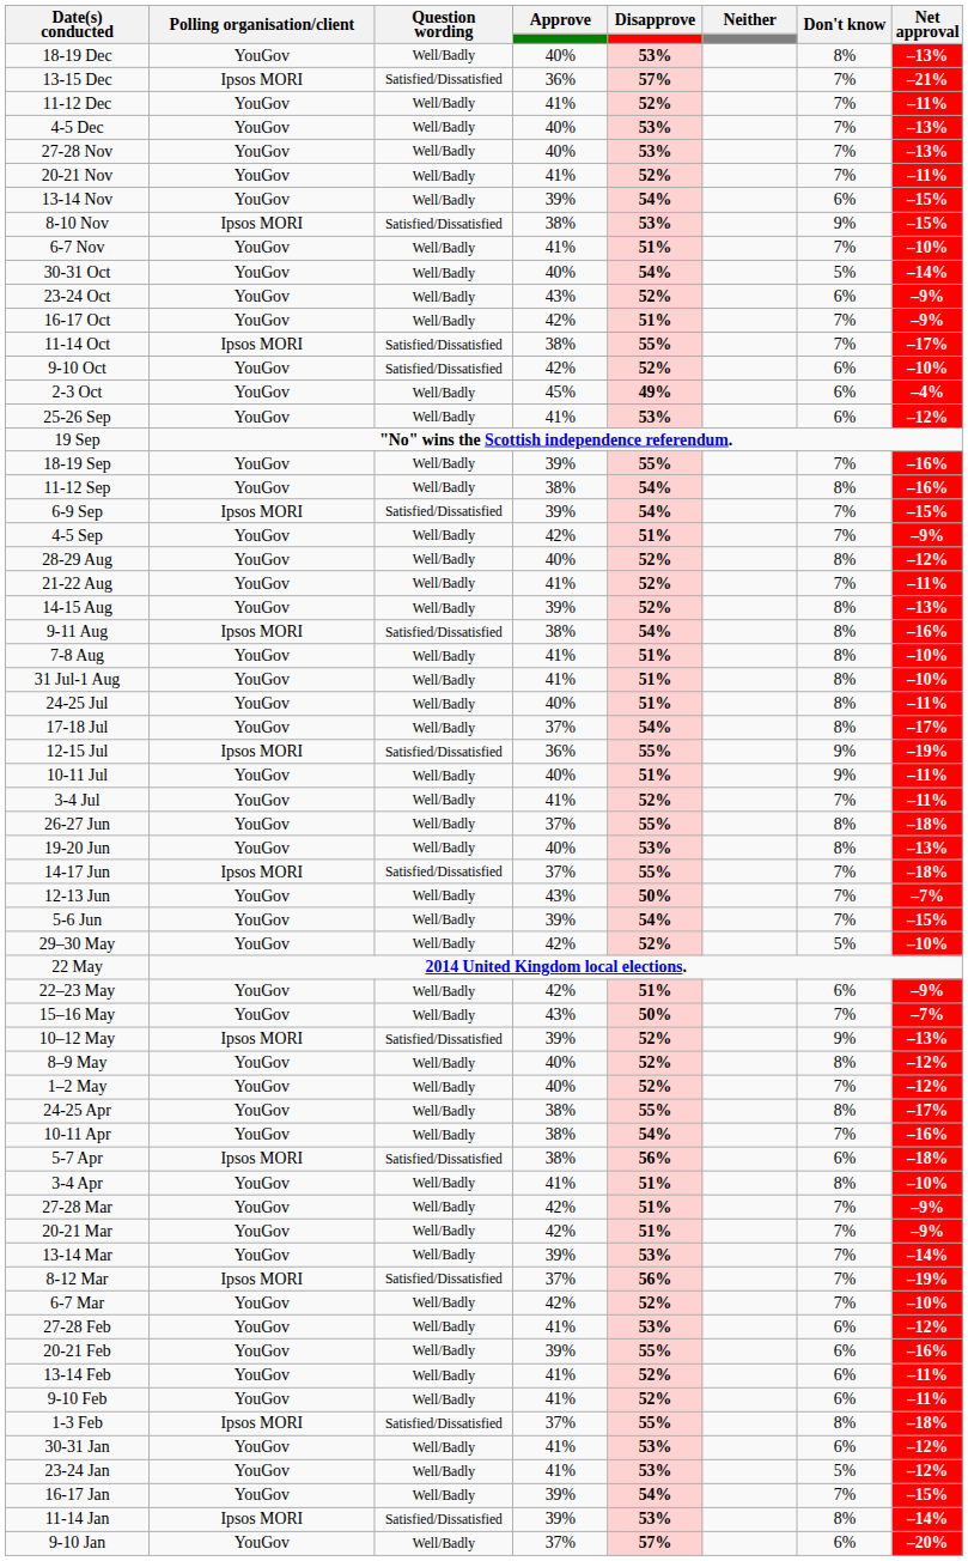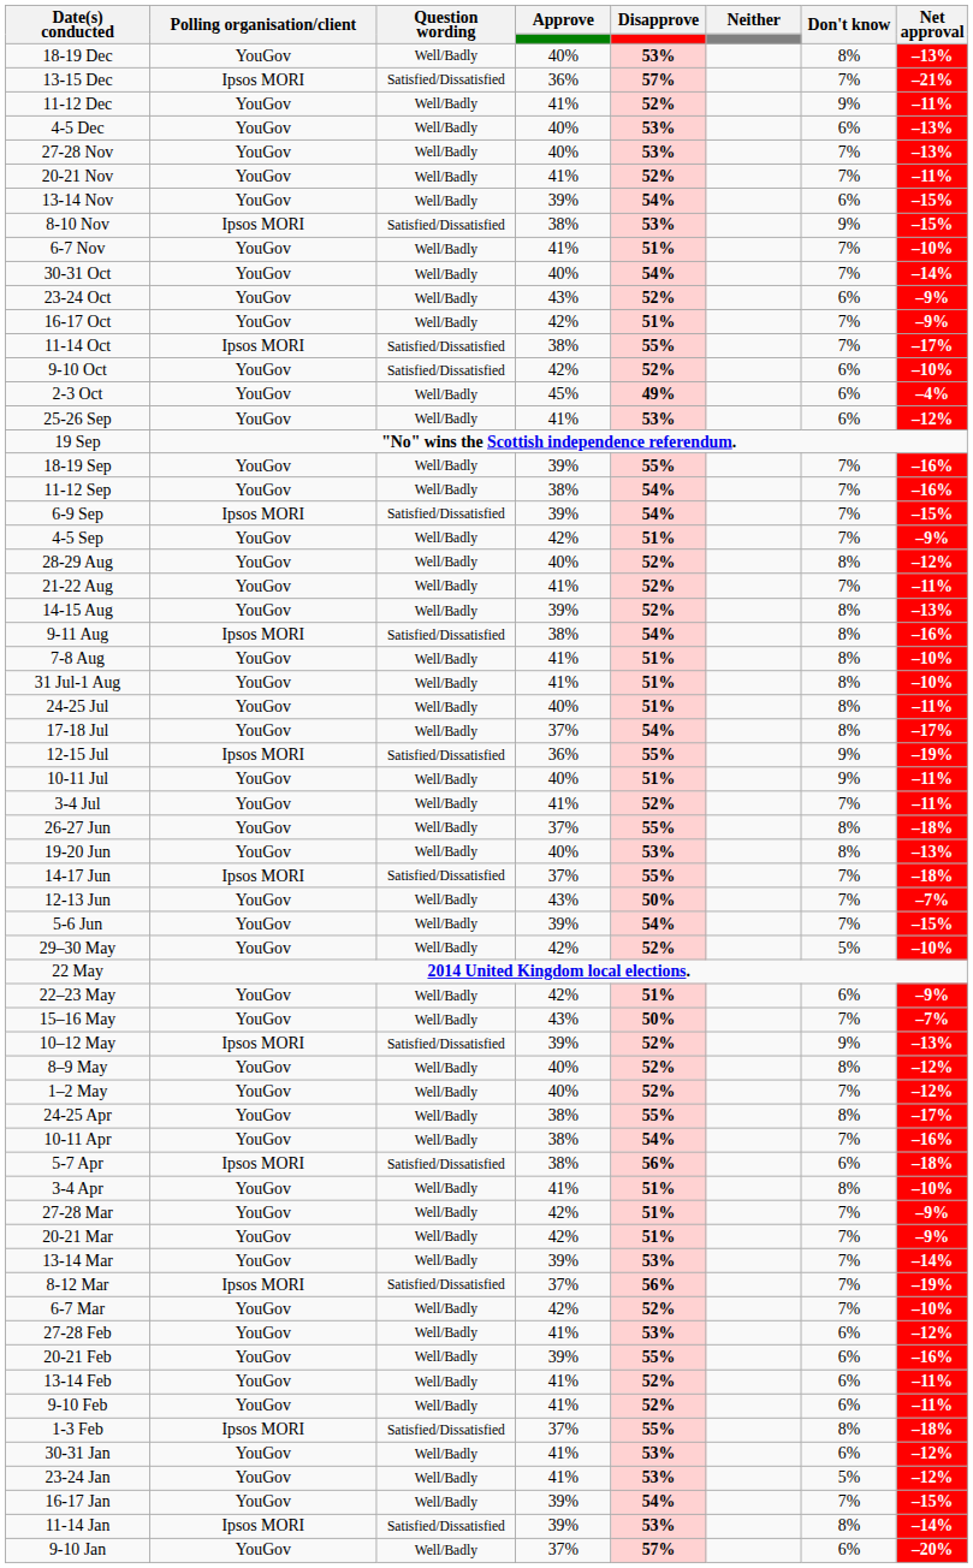 <table class="wikitable collapsible sortable" style="text-align:center;font-size:95%;line-height:14px;">
 <tr>
 <th style="width:125px;" rowspan="2">Date(s)<br>conducted</th>
 <th style="width:200px;" rowspan="2">Polling organisation/client</th>
 <th style="width:120px;" rowspan="2">Question<br>wording</th>
 <th class="unsortable" style="width:80px;">Approve</th>
 <th class="unsortable" style="width: 80px;">Disapprove</th>
 <th class="unsortable" style="width:80px;">Neither</th>
 <th class="unsortable" style="width:80px;" rowspan="2">Don't know</th>
 <th class="unsortable" style="width:20px;" rowspan="2">Net approval</th>
 </tr>
 <tr>
 <th class="unsortable" style="background:green;width:60px;"></th>
 <th class="unsortable" style="background:red;width:60px;"></th>
 <th class="unsortable" style="background:grey;width:60px;"></th>
 </tr>
 <tr>
 <td>18-19 Dec</td>
 <td>YouGov</td>
 <td><small>Well/Badly</small></td>
 <td>40%</td>
 <td style="background:#FFD2D2"><strong>53%</strong></td>
 <td></td>
 <td>8%</td>
 <td style="background:red;color:white;"><strong>–13%</strong></td>
 </tr>
 <tr>
 <td>13-15 Dec</td>
 <td>Ipsos MORI</td>
 <td><small>Satisfied/Dissatisfied</small></td>
 <td>36%</td>
 <td style="background:#FFD2D2"><strong>57%</strong></td>
 <td></td>
 <td>7%</td>
 <td style="background:red;color:white;"><strong>–21%</strong></td>
 </tr>
 <tr>
 <td>11-12 Dec</td>
 <td>YouGov</td>
 <td><small>Well/Badly</small></td>
 <td>41%</td>
 <td style="background:#FFD2D2"><strong>52%</strong></td>
 <td></td>
-<td>7%</td>
+<td>9%</td>
 <td style="background:red;color:white;"><strong>–11%</strong></td>
 </tr>
 <tr>
 <td>4-5 Dec</td>
 <td>YouGov</td>
 <td><small>Well/Badly</small></td>
 <td>40%</td>
 <td style="background:#FFD2D2"><strong>53%</strong></td>
 <td></td>
-<td>7%</td>
+<td>6%</td>
 <td style="background:red;color:white;"><strong>–13%</strong></td>
 </tr>
 <tr>
 <td>27-28 Nov</td>
 <td>YouGov</td>
 <td><small>Well/Badly</small></td>
 <td>40%</td>
 <td style="background:#FFD2D2"><strong>53%</strong></td>
 <td></td>
 <td>7%</td>
 <td style="background:red;color:white;"><strong>–13%</strong></td>
 </tr>
 <tr>
 <td>20-21 Nov</td>
 <td>YouGov</td>
 <td><small>Well/Badly</small></td>
 <td>41%</td>
 <td style="background:#FFD2D2"><strong>52%</strong></td>
 <td></td>
 <td>7%</td>
 <td style="background:red;color:white;"><strong>–11%</strong></td>
 </tr>
 <tr>
 <td>13-14 Nov</td>
 <td>YouGov</td>
 <td><small>Well/Badly</small></td>
 <td>39%</td>
 <td style="background:#FFD2D2"><strong>54%</strong></td>
 <td></td>
 <td>6%</td>
 <td style="background:red;color:white;"><strong>–15%</strong></td>
 </tr>
 <tr>
 <td>8-10 Nov</td>
 <td>Ipsos MORI</td>
 <td><small>Satisfied/Dissatisfied</small></td>
 <td>38%</td>
 <td style="background:#FFD2D2"><strong>53%</strong></td>
 <td></td>
 <td>9%</td>
 <td style="background:red;color:white;"><strong>–15%</strong></td>
 </tr>
 <tr>
 <td>6-7 Nov</td>
 <td>YouGov</td>
 <td><small>Well/Badly</small></td>
 <td>41%</td>
 <td style="background:#FFD2D2"><strong>51%</strong></td>
 <td></td>
 <td>7%</td>
 <td style="background:red;color:white;"><strong>–10%</strong></td>
 </tr>
 <tr>
 <td>30-31 Oct</td>
 <td>YouGov</td>
 <td><small>Well/Badly</small></td>
 <td>40%</td>
 <td style="background:#FFD2D2"><strong>54%</strong></td>
 <td></td>
-<td>5%</td>
+<td>7%</td>
 <td style="background:red;color:white;"><strong>–14%</strong></td>
 </tr>
 <tr>
 <td>23-24 Oct</td>
 <td>YouGov</td>
 <td><small>Well/Badly</small></td>
 <td>43%</td>
 <td style="background:#FFD2D2"><strong>52%</strong></td>
 <td></td>
 <td>6%</td>
 <td style="background:red;color:white;"><strong>–9%</strong></td>
 </tr>
 <tr>
 <td>16-17 Oct</td>
 <td>YouGov</td>
 <td><small>Well/Badly</small></td>
 <td>42%</td>
 <td style="background:#FFD2D2"><strong>51%</strong></td>
 <td></td>
 <td>7%</td>
 <td style="background:red;color:white;"><strong>–9%</strong></td>
 </tr>
 <tr>
 <td>11-14 Oct</td>
 <td>Ipsos MORI</td>
 <td><small>Satisfied/Dissatisfied</small></td>
 <td>38%</td>
 <td style="background:#FFD2D2"><strong>55%</strong></td>
 <td></td>
 <td>7%</td>
 <td style="background:red;color:white;"><strong>–17%</strong></td>
 </tr>
 <tr>
 <td>9-10 Oct</td>
 <td>YouGov</td>
 <td><small>Satisfied/Dissatisfied</small></td>
 <td>42%</td>
 <td style="background:#FFD2D2"><strong>52%</strong></td>
 <td></td>
 <td>6%</td>
 <td style="background:red;color:white;"><strong>–10%</strong></td>
 </tr>
 <tr>
 <td>2-3 Oct</td>
 <td>YouGov</td>
 <td><small>Well/Badly</small></td>
 <td>45%</td>
 <td style="background:#FFD2D2"><strong>49%</strong></td>
 <td></td>
 <td>6%</td>
 <td style="background:red;color:white;"><strong>–4%</strong></td>
 </tr>
 <tr>
 <td>25-26 Sep</td>
 <td>YouGov</td>
 <td><small>Well/Badly</small></td>
 <td>41%</td>
 <td style="background:#FFD2D2"><strong>53%</strong></td>
 <td></td>
 <td>6%</td>
 <td style="background:red;color:white;"><strong>–12%</strong></td>
 </tr>
 <tr>
 <td>19 Sep</td>
 <td colspan="7"><strong>"No" wins the <a href='#'>Scottish independence referendum</a>.</strong></td>
 </tr>
 <tr>
 <td>18-19 Sep</td>
 <td>YouGov</td>
 <td><small>Well/Badly</small></td>
 <td>39%</td>
 <td style="background:#FFD2D2"><strong>55%</strong></td>
 <td></td>
 <td>7%</td>
 <td style="background:red;color:white;"><strong>–16%</strong></td>
 </tr>
 <tr>
 <td>11-12 Sep</td>
 <td>YouGov</td>
 <td><small>Well/Badly</small></td>
 <td>38%</td>
 <td style="background:#FFD2D2"><strong>54%</strong></td>
 <td></td>
-<td>8%</td>
+<td>7%</td>
 <td style="background:red;color:white;"><strong>–16%</strong></td>
 </tr>
 <tr>
 <td>6-9 Sep</td>
 <td>Ipsos MORI</td>
 <td><small>Satisfied/Dissatisfied</small></td>
 <td>39%</td>
 <td style="background:#FFD2D2"><strong>54%</strong></td>
 <td></td>
 <td>7%</td>
 <td style="background:red;color:white;"><strong>–15%</strong></td>
 </tr>
 <tr>
 <td>4-5 Sep</td>
 <td>YouGov</td>
 <td><small>Well/Badly</small></td>
 <td>42%</td>
 <td style="background:#FFD2D2"><strong>51%</strong></td>
 <td></td>
 <td>7%</td>
 <td style="background:red;color:white;"><strong>–9%</strong></td>
 </tr>
 <tr>
 <td>28-29 Aug</td>
 <td>YouGov</td>
 <td><small>Well/Badly</small></td>
 <td>40%</td>
 <td style="background:#FFD2D2"><strong>52%</strong></td>
 <td></td>
 <td>8%</td>
 <td style="background:red;color:white;"><strong>–12%</strong></td>
 </tr>
 <tr>
 <td>21-22 Aug</td>
 <td>YouGov</td>
 <td><small>Well/Badly</small></td>
 <td>41%</td>
 <td style="background:#FFD2D2"><strong>52%</strong></td>
 <td></td>
 <td>7%</td>
 <td style="background:red;color:white;"><strong>–11%</strong></td>
 </tr>
 <tr>
 <td>14-15 Aug</td>
 <td>YouGov</td>
 <td><small>Well/Badly</small></td>
 <td>39%</td>
 <td style="background:#FFD2D2"><strong>52%</strong></td>
 <td></td>
 <td>8%</td>
 <td style="background:red;color:white;"><strong>–13%</strong></td>
 </tr>
 <tr>
 <td>9-11 Aug</td>
 <td>Ipsos MORI</td>
 <td><small>Satisfied/Dissatisfied</small></td>
 <td>38%</td>
 <td style="background:#FFD2D2"><strong>54%</strong></td>
 <td></td>
 <td>8%</td>
 <td style="background:red;color:white;"><strong>–16%</strong></td>
 </tr>
 <tr>
 <td>7-8 Aug</td>
 <td>YouGov</td>
 <td><small>Well/Badly</small></td>
 <td>41%</td>
 <td style="background:#FFD2D2"><strong>51%</strong></td>
 <td></td>
 <td>8%</td>
 <td style="background:red;color:white;"><strong>–10%</strong></td>
 </tr>
 <tr>
 <td>31 Jul-1 Aug</td>
 <td>YouGov</td>
 <td><small>Well/Badly</small></td>
 <td>41%</td>
 <td style="background:#FFD2D2"><strong>51%</strong></td>
 <td></td>
 <td>8%</td>
 <td style="background:red;color:white;"><strong>–10%</strong></td>
 </tr>
 <tr>
 <td>24-25 Jul</td>
 <td>YouGov</td>
 <td><small>Well/Badly</small></td>
 <td>40%</td>
 <td style="background:#FFD2D2"><strong>51%</strong></td>
 <td></td>
 <td>8%</td>
 <td style="background:red;color:white;"><strong>–11%</strong></td>
 </tr>
 <tr>
 <td>17-18 Jul</td>
 <td>YouGov</td>
 <td><small>Well/Badly</small></td>
 <td>37%</td>
 <td style="background:#FFD2D2"><strong>54%</strong></td>
 <td></td>
 <td>8%</td>
 <td style="background:red;color:white;"><strong>–17%</strong></td>
 </tr>
 <tr>
 <td>12-15 Jul</td>
 <td>Ipsos MORI</td>
 <td><small>Satisfied/Dissatisfied</small></td>
 <td>36%</td>
 <td style="background:#FFD2D2"><strong>55%</strong></td>
 <td></td>
 <td>9%</td>
 <td style="background:red;color:white;"><strong>–19%</strong></td>
 </tr>
 <tr>
 <td>10-11 Jul</td>
 <td>YouGov</td>
 <td><small>Well/Badly</small></td>
 <td>40%</td>
 <td style="background:#FFD2D2"><strong>51%</strong></td>
 <td></td>
 <td>9%</td>
 <td style="background:red;color:white;"><strong>–11%</strong></td>
 </tr>
 <tr>
 <td>3-4 Jul</td>
 <td>YouGov</td>
 <td><small>Well/Badly</small></td>
 <td>41%</td>
 <td style="background:#FFD2D2"><strong>52%</strong></td>
 <td></td>
 <td>7%</td>
 <td style="background:red;color:white;"><strong>–11%</strong></td>
 </tr>
 <tr>
 <td>26-27 Jun</td>
 <td>YouGov</td>
 <td><small>Well/Badly</small></td>
 <td>37%</td>
 <td style="background:#FFD2D2"><strong>55%</strong></td>
 <td></td>
 <td>8%</td>
 <td style="background:red;color:white;"><strong>–18%</strong></td>
 </tr>
 <tr>
 <td>19-20 Jun</td>
 <td>YouGov</td>
 <td><small>Well/Badly</small></td>
 <td>40%</td>
 <td style="background:#FFD2D2"><strong>53%</strong></td>
 <td></td>
 <td>8%</td>
 <td style="background:red;color:white;"><strong>–13%</strong></td>
 </tr>
 <tr>
 <td>14-17 Jun</td>
 <td>Ipsos MORI</td>
 <td><small>Satisfied/Dissatisfied</small></td>
 <td>37%</td>
 <td style="background:#FFD2D2"><strong>55%</strong></td>
 <td></td>
 <td>7%</td>
 <td style="background:red;color:white;"><strong>–18%</strong></td>
 </tr>
 <tr>
 <td>12-13 Jun</td>
 <td>YouGov</td>
 <td><small>Well/Badly</small></td>
 <td>43%</td>
 <td style="background:#FFD2D2"><strong>50%</strong></td>
 <td></td>
 <td>7%</td>
 <td style="background:red;color:white;"><strong>–7%</strong></td>
 </tr>
 <tr>
 <td>5-6 Jun</td>
 <td>YouGov</td>
 <td><small>Well/Badly</small></td>
 <td>39%</td>
 <td style="background:#FFD2D2"><strong>54%</strong></td>
 <td></td>
 <td>7%</td>
 <td style="background:red;color:white;"><strong>–15%</strong></td>
 </tr>
 <tr>
 <td>29–30 May</td>
 <td>YouGov</td>
 <td><small>Well/Badly</small></td>
 <td>42%</td>
 <td style="background:#FFD2D2"><strong>52%</strong></td>
 <td></td>
 <td>5%</td>
 <td style="background:red;color:white;"><strong>–10%</strong></td>
 </tr>
 <tr>
 <td>22 May</td>
 <td colspan="7"><strong><a href='#'>2014 United Kingdom local elections</a>.</strong></td>
 </tr>
 <tr>
 <td>22–23 May</td>
 <td>YouGov</td>
 <td><small>Well/Badly</small></td>
 <td>42%</td>
 <td style="background:#FFD2D2"><strong>51%</strong></td>
 <td></td>
 <td>6%</td>
 <td style="background:red;color:white;"><strong>–9%</strong></td>
 </tr>
 <tr>
 <td>15–16 May</td>
 <td>YouGov</td>
 <td><small>Well/Badly</small></td>
 <td>43%</td>
 <td style="background:#FFD2D2"><strong>50%</strong></td>
 <td></td>
 <td>7%</td>
 <td style="background:red;color:white;"><strong>–7%</strong></td>
 </tr>
 <tr>
 <td>10–12 May</td>
 <td>Ipsos MORI</td>
 <td><small>Satisfied/Dissatisfied</small></td>
 <td>39%</td>
 <td style="background:#FFD2D2"><strong>52%</strong></td>
 <td></td>
 <td>9%</td>
 <td style="background:red;color:white;"><strong>–13%</strong></td>
 </tr>
 <tr>
 <td>8–9 May</td>
 <td>YouGov</td>
 <td><small>Well/Badly</small></td>
 <td>40%</td>
 <td style="background:#FFD2D2"><strong>52%</strong></td>
 <td></td>
 <td>8%</td>
 <td style="background:red;color:white;"><strong>–12%</strong></td>
 </tr>
 <tr>
 <td>1–2 May</td>
 <td>YouGov</td>
 <td><small>Well/Badly</small></td>
 <td>40%</td>
 <td style="background:#FFD2D2"><strong>52%</strong></td>
 <td></td>
 <td>7%</td>
 <td style="background:red;color:white;"><strong>–12%</strong></td>
 </tr>
 <tr>
 <td>24-25 Apr</td>
 <td>YouGov</td>
 <td><small>Well/Badly</small></td>
 <td>38%</td>
 <td style="background:#FFD2D2"><strong>55%</strong></td>
 <td></td>
 <td>8%</td>
 <td style="background:red;color:white;"><strong>–17%</strong></td>
 </tr>
 <tr>
 <td>10-11 Apr</td>
 <td>YouGov</td>
 <td><small>Well/Badly</small></td>
 <td>38%</td>
 <td style="background:#FFD2D2"><strong>54%</strong></td>
 <td></td>
 <td>7%</td>
 <td style="background:red;color:white;"><strong>–16%</strong></td>
 </tr>
 <tr>
 <td>5-7 Apr</td>
 <td>Ipsos MORI</td>
 <td><small>Satisfied/Dissatisfied</small></td>
 <td>38%</td>
 <td style="background:#FFD2D2"><strong>56%</strong></td>
 <td></td>
 <td>6%</td>
 <td style="background:red;color:white;"><strong>–18%</strong></td>
 </tr>
 <tr>
 <td>3-4 Apr</td>
 <td>YouGov</td>
 <td><small>Well/Badly</small></td>
 <td>41%</td>
 <td style="background:#FFD2D2"><strong>51%</strong></td>
 <td></td>
 <td>8%</td>
 <td style="background:red;color:white;"><strong>–10%</strong></td>
 </tr>
 <tr>
 <td>27-28 Mar</td>
 <td>YouGov</td>
 <td><small>Well/Badly</small></td>
 <td>42%</td>
 <td style="background:#FFD2D2"><strong>51%</strong></td>
 <td></td>
 <td>7%</td>
 <td style="background:red;color:white;"><strong>–9%</strong></td>
 </tr>
 <tr>
 <td>20-21 Mar</td>
 <td>YouGov</td>
 <td><small>Well/Badly</small></td>
 <td>42%</td>
 <td style="background:#FFD2D2"><strong>51%</strong></td>
 <td></td>
 <td>7%</td>
 <td style="background:red;color:white;"><strong>–9%</strong></td>
 </tr>
 <tr>
 <td>13-14 Mar</td>
 <td>YouGov</td>
 <td><small>Well/Badly</small></td>
 <td>39%</td>
 <td style="background:#FFD2D2"><strong>53%</strong></td>
 <td></td>
 <td>7%</td>
 <td style="background:red;color:white;"><strong>–14%</strong></td>
 </tr>
 <tr>
 <td>8-12 Mar</td>
 <td>Ipsos MORI</td>
 <td><small>Satisfied/Dissatisfied</small></td>
 <td>37%</td>
 <td style="background:#FFD2D2"><strong>56%</strong></td>
 <td></td>
 <td>7%</td>
 <td style="background:red;color:white;"><strong>–19%</strong></td>
 </tr>
 <tr>
 <td>6-7 Mar</td>
 <td>YouGov</td>
 <td><small>Well/Badly</small></td>
 <td>42%</td>
 <td style="background:#FFD2D2"><strong>52%</strong></td>
 <td></td>
 <td>7%</td>
 <td style="background:red;color:white;"><strong>–10%</strong></td>
 </tr>
 <tr>
 <td>27-28 Feb</td>
 <td>YouGov</td>
 <td><small>Well/Badly</small></td>
 <td>41%</td>
 <td style="background:#FFD2D2"><strong>53%</strong></td>
 <td></td>
 <td>6%</td>
 <td style="background:red;color:white;"><strong>–12%</strong></td>
 </tr>
 <tr>
 <td>20-21 Feb</td>
 <td>YouGov</td>
 <td><small>Well/Badly</small></td>
 <td>39%</td>
 <td style="background:#FFD2D2"><strong>55%</strong></td>
 <td></td>
 <td>6%</td>
 <td style="background:red;color:white;"><strong>–16%</strong></td>
 </tr>
 <tr>
 <td>13-14 Feb</td>
 <td>YouGov</td>
 <td><small>Well/Badly</small></td>
 <td>41%</td>
 <td style="background:#FFD2D2"><strong>52%</strong></td>
 <td></td>
 <td>6%</td>
 <td style="background:red;color:white;"><strong>–11%</strong></td>
 </tr>
 <tr>
 <td>9-10 Feb</td>
 <td>YouGov</td>
 <td><small>Well/Badly</small></td>
 <td>41%</td>
 <td style="background:#FFD2D2"><strong>52%</strong></td>
 <td></td>
 <td>6%</td>
 <td style="background:red;color:white;"><strong>–11%</strong></td>
 </tr>
 <tr>
 <td>1-3 Feb</td>
 <td>Ipsos MORI</td>
 <td><small>Satisfied/Dissatisfied</small></td>
 <td>37%</td>
 <td style="background:#FFD2D2"><strong>55%</strong></td>
 <td></td>
 <td>8%</td>
 <td style="background:red;color:white;"><strong>–18%</strong></td>
 </tr>
 <tr>
 <td>30-31 Jan</td>
 <td>YouGov</td>
 <td><small>Well/Badly</small></td>
 <td>41%</td>
 <td style="background:#FFD2D2"><strong>53%</strong></td>
 <td></td>
 <td>6%</td>
 <td style="background:red;color:white;"><strong>–12%</strong></td>
 </tr>
 <tr>
 <td>23-24 Jan</td>
 <td>YouGov</td>
 <td><small>Well/Badly</small></td>
 <td>41%</td>
 <td style="background:#FFD2D2"><strong>53%</strong></td>
 <td></td>
 <td>5%</td>
 <td style="background:red;color:white;"><strong>–12%</strong></td>
 </tr>
 <tr>
 <td>16-17 Jan</td>
 <td>YouGov</td>
 <td><small>Well/Badly</small></td>
 <td>39%</td>
 <td style="background:#FFD2D2"><strong>54%</strong></td>
 <td></td>
 <td>7%</td>
 <td style="background:red;color:white;"><strong>–15%</strong></td>
 </tr>
 <tr>
 <td>11-14 Jan</td>
 <td>Ipsos MORI</td>
 <td><small>Satisfied/Dissatisfied</small></td>
 <td>39%</td>
 <td style="background:#FFD2D2"><strong>53%</strong></td>
 <td></td>
 <td>8%</td>
 <td style="background:red;color:white;"><strong>–14%</strong></td>
 </tr>
 <tr>
 <td>9-10 Jan</td>
 <td>YouGov</td>
 <td><small>Well/Badly</small></td>
 <td>37%</td>
 <td style="background:#FFD2D2"><strong>57%</strong></td>
 <td></td>
 <td>6%</td>
 <td style="background:red;color:white;"><strong>–20%</strong></td>
 </tr>
 </table>
